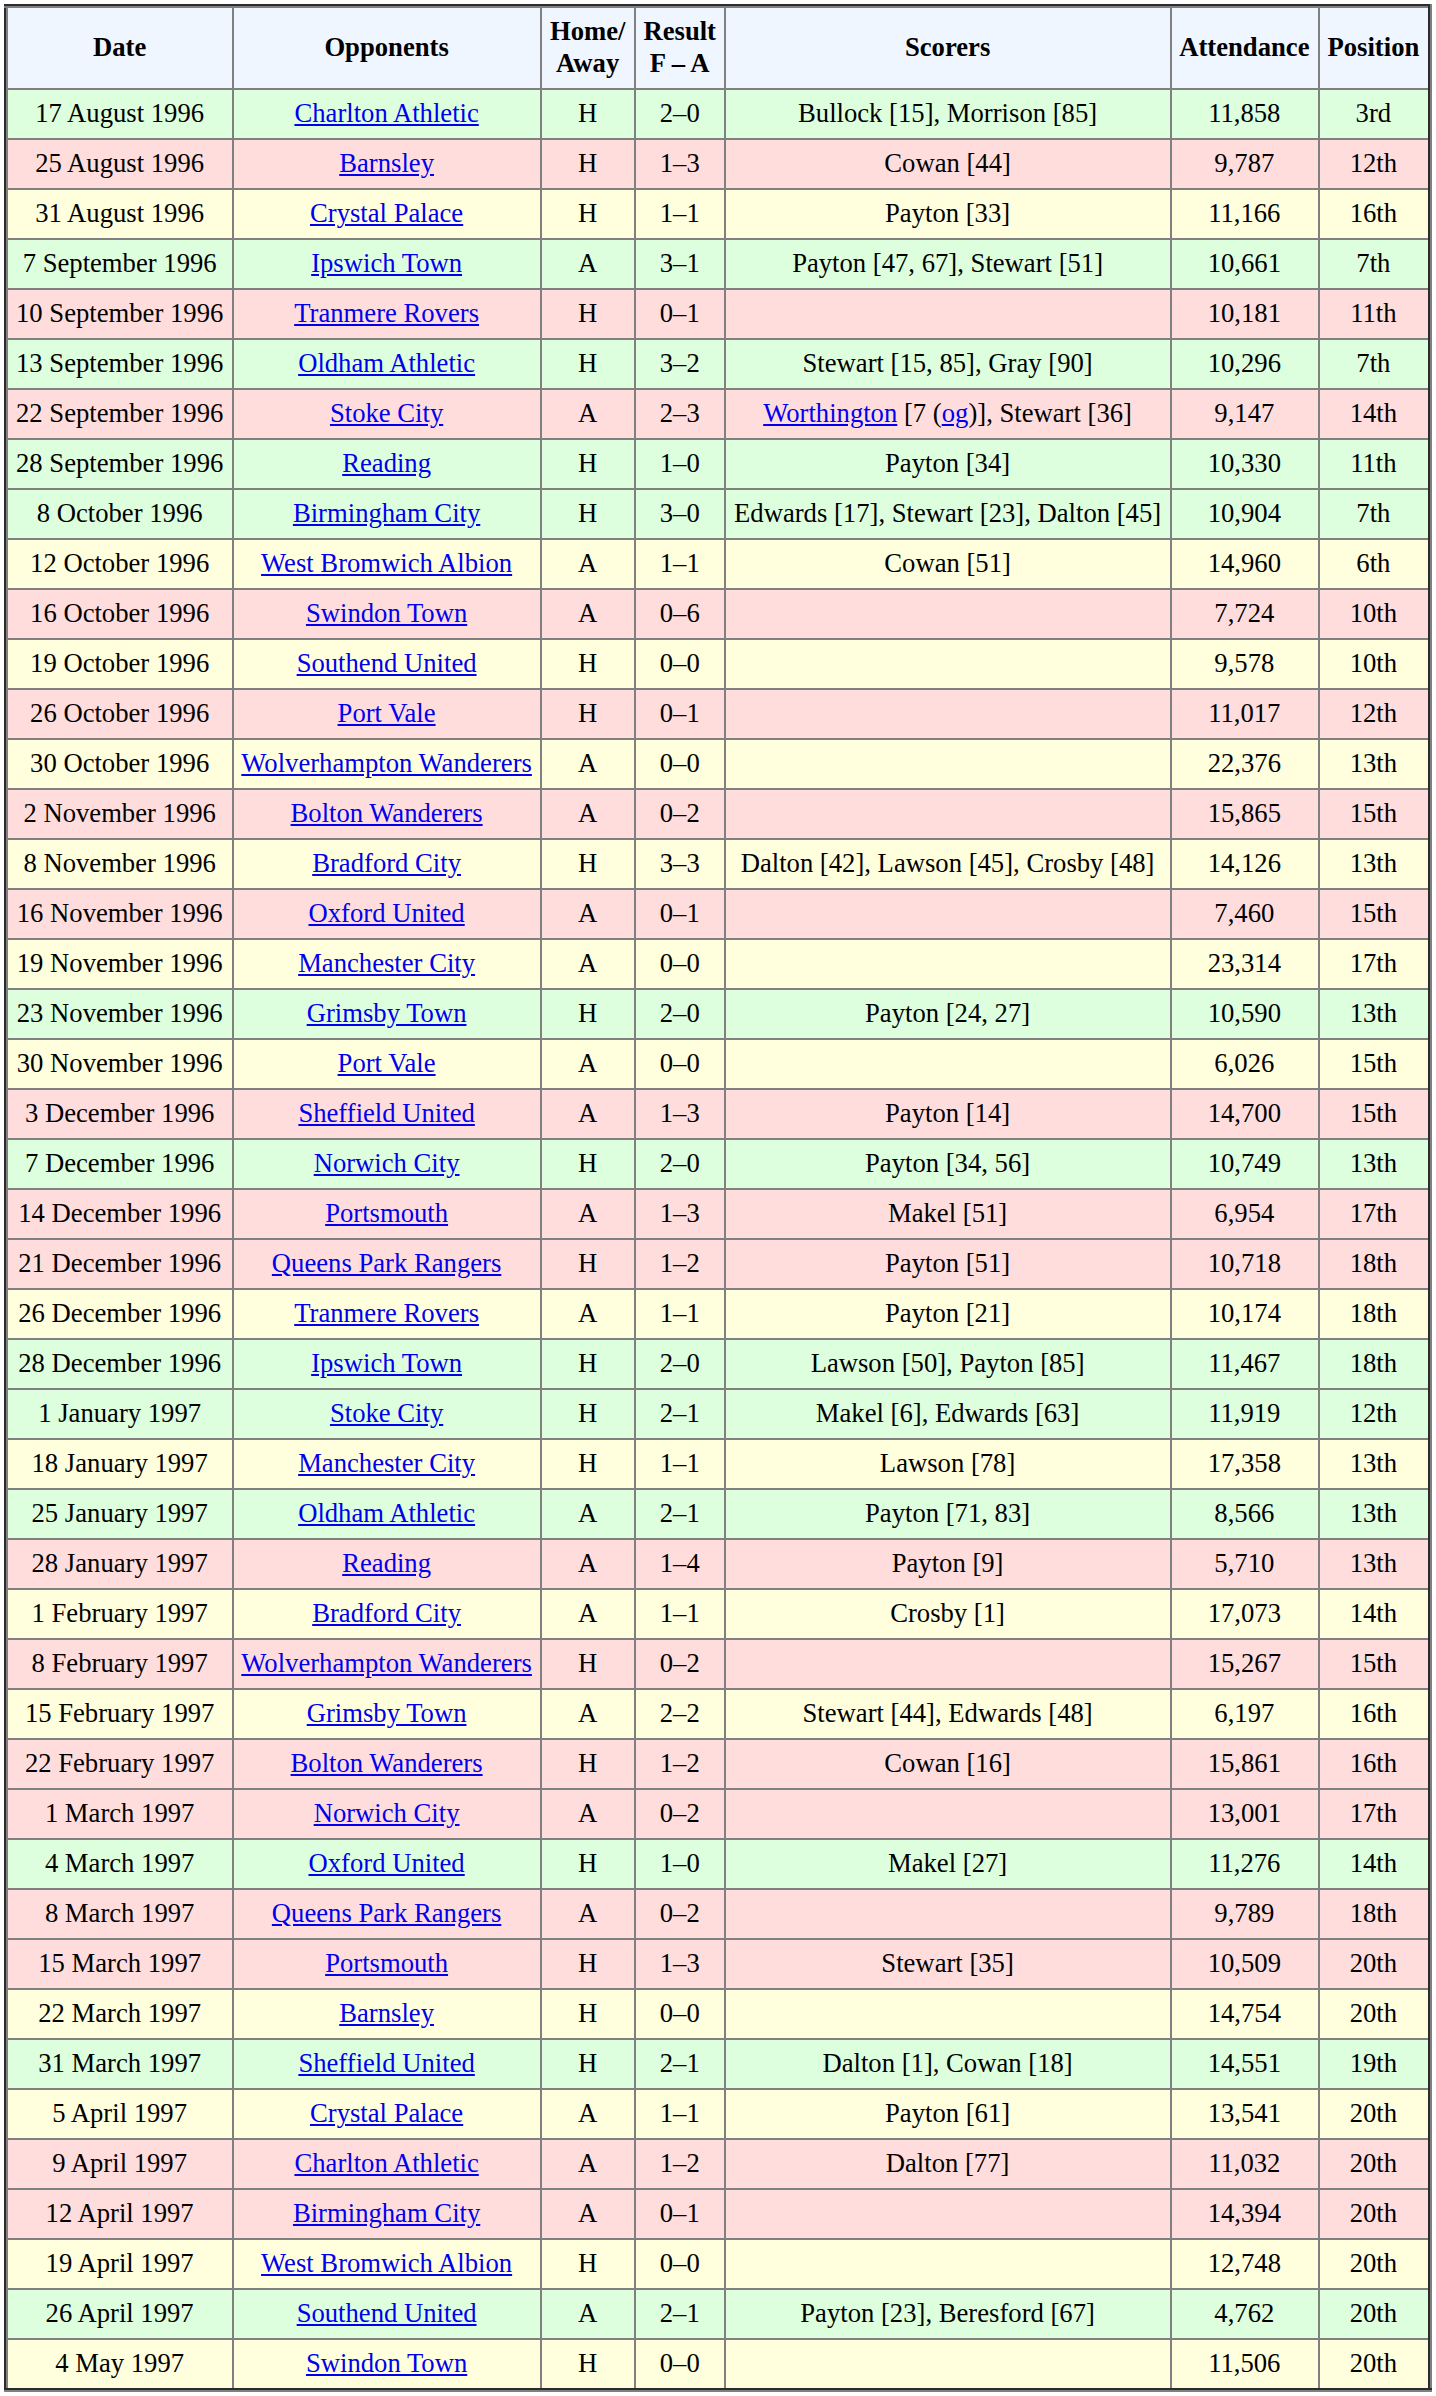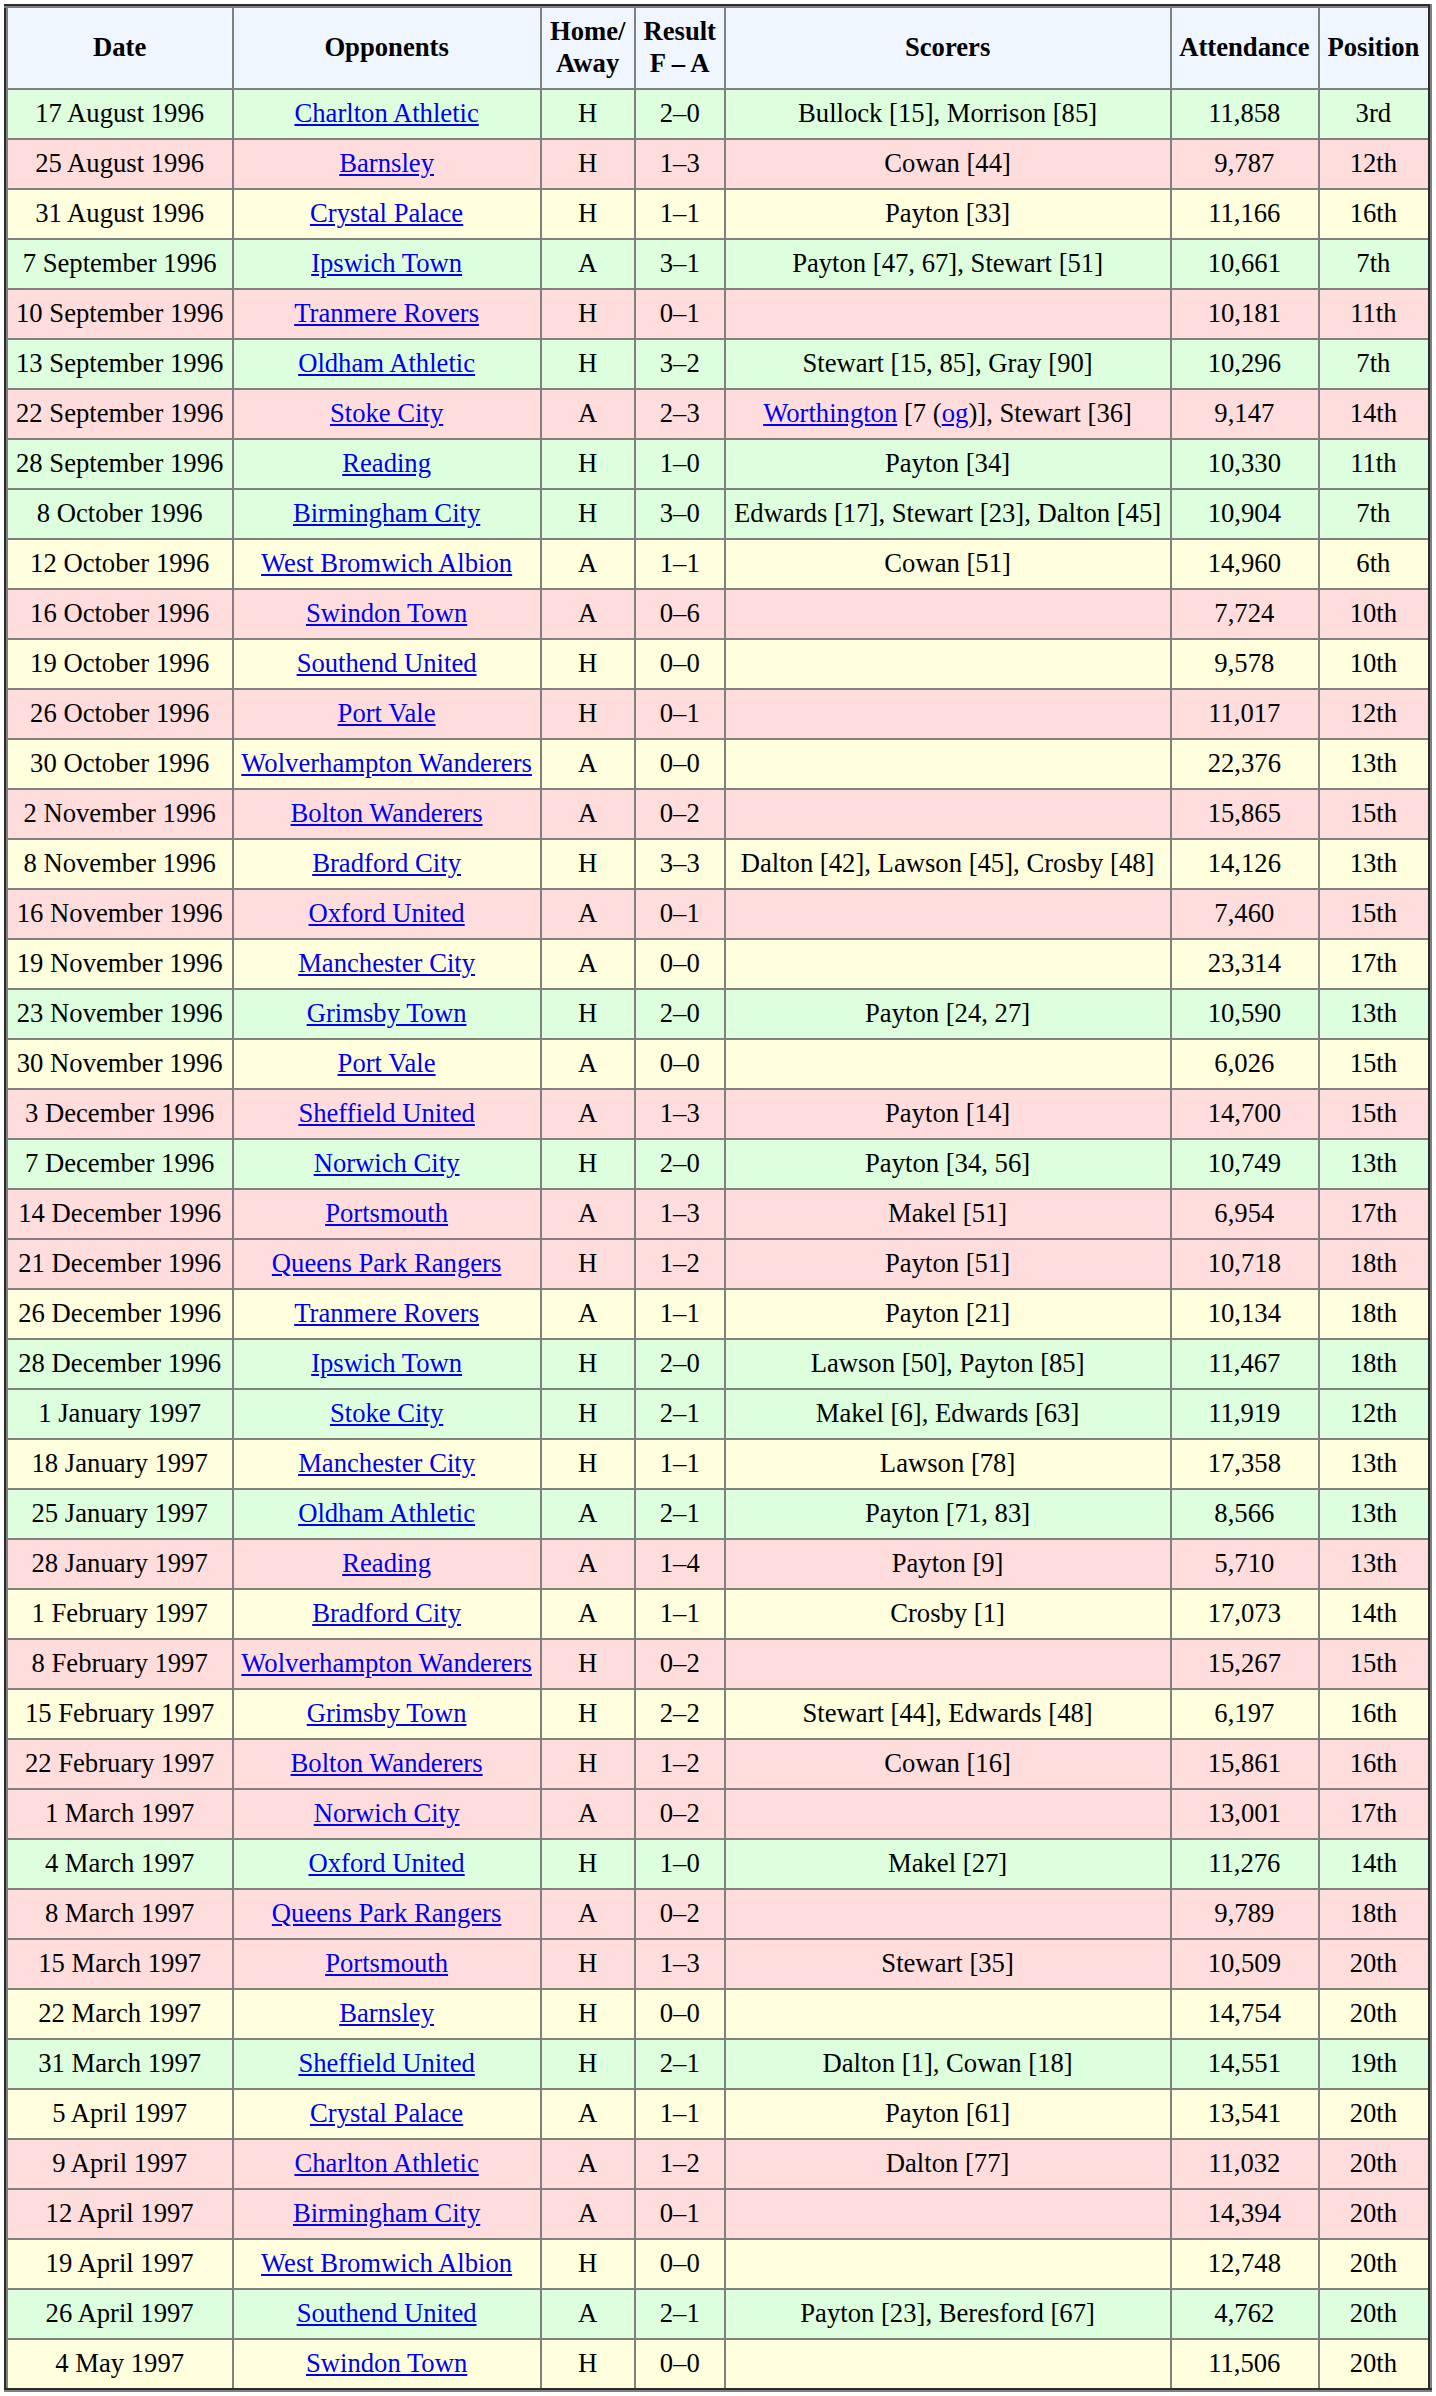 <table border="2" cellpadding="4" style="border-collapse:collapse; text-align:center; font-size:smaller;">
 <tr style="background:#f0f6ff;">
 <th><strong>Date</strong></th>
 <th><strong>Opponents</strong></th>
 <th><strong>Home/<br>Away</strong></th>
 <th><strong>Result<br>F – A</strong></th>
 <th><strong>Scorers</strong></th>
 <th><strong>Attendance</strong></th>
 <th><strong>Position</strong></th>
 </tr>
 <tr bgcolor="#ddffdd">
 <td>17 August 1996</td>
 <td><a href='#'>Charlton Athletic</a></td>
 <td>H</td>
 <td>2–0</td>
 <td>Bullock [15], Morrison [85]</td>
 <td>11,858</td>
 <td>3rd</td>
 </tr>
 <tr bgcolor="#ffdddd">
 <td>25 August 1996</td>
 <td><a href='#'>Barnsley</a></td>
 <td>H</td>
 <td>1–3</td>
 <td>Cowan [44]</td>
 <td>9,787</td>
 <td>12th</td>
 </tr>
 <tr bgcolor="#ffffdd">
 <td>31 August 1996</td>
 <td><a href='#'>Crystal Palace</a></td>
 <td>H</td>
 <td>1–1</td>
 <td>Payton [33]</td>
 <td>11,166</td>
 <td>16th</td>
 </tr>
 <tr bgcolor="#ddffdd">
 <td>7 September 1996</td>
 <td><a href='#'>Ipswich Town</a></td>
 <td>A</td>
 <td>3–1</td>
 <td>Payton [47, 67], Stewart [51]</td>
 <td>10,661</td>
 <td>7th</td>
 </tr>
 <tr bgcolor="#ffdddd">
 <td>10 September 1996</td>
 <td><a href='#'>Tranmere Rovers</a></td>
 <td>H</td>
 <td>0–1</td>
 <td></td>
 <td>10,181</td>
 <td>11th</td>
 </tr>
 <tr bgcolor="#ddffdd">
 <td>13 September 1996</td>
 <td><a href='#'>Oldham Athletic</a></td>
 <td>H</td>
 <td>3–2</td>
 <td>Stewart [15, 85], Gray [90]</td>
 <td>10,296</td>
 <td>7th</td>
 </tr>
 <tr bgcolor="#ffdddd">
 <td>22 September 1996</td>
 <td><a href='#'>Stoke City</a></td>
 <td>A</td>
 <td>2–3</td>
 <td><a href='#'>Worthington</a> [7 (<a href='#'>og</a>)], Stewart [36]</td>
 <td>9,147</td>
 <td>14th</td>
 </tr>
 <tr bgcolor="#ddffdd">
 <td>28 September 1996</td>
 <td><a href='#'>Reading</a></td>
 <td>H</td>
 <td>1–0</td>
 <td>Payton [34]</td>
 <td>10,330</td>
 <td>11th</td>
 </tr>
 <tr bgcolor="#ddffdd">
 <td>8 October 1996</td>
 <td><a href='#'>Birmingham City</a></td>
 <td>H</td>
 <td>3–0</td>
 <td>Edwards [17], Stewart [23], Dalton [45]</td>
 <td>10,904</td>
 <td>7th</td>
 </tr>
 <tr bgcolor="#ffffdd">
 <td>12 October 1996</td>
 <td><a href='#'>West Bromwich Albion</a></td>
 <td>A</td>
 <td>1–1</td>
 <td>Cowan [51]</td>
 <td>14,960</td>
 <td>6th</td>
 </tr>
 <tr bgcolor="#ffdddd">
 <td>16 October 1996</td>
 <td><a href='#'>Swindon Town</a></td>
 <td>A</td>
 <td>0–6</td>
 <td></td>
 <td>7,724</td>
 <td>10th</td>
 </tr>
 <tr bgcolor="#ffffdd">
 <td>19 October 1996</td>
 <td><a href='#'>Southend United</a></td>
 <td>H</td>
 <td>0–0</td>
 <td></td>
 <td>9,578</td>
 <td>10th</td>
 </tr>
 <tr bgcolor="#ffdddd">
 <td>26 October 1996</td>
 <td><a href='#'>Port Vale</a></td>
 <td>H</td>
 <td>0–1</td>
 <td></td>
 <td>11,017</td>
 <td>12th</td>
 </tr>
 <tr bgcolor="#ffffdd">
 <td>30 October 1996</td>
 <td><a href='#'>Wolverhampton Wanderers</a></td>
 <td>A</td>
 <td>0–0</td>
 <td></td>
 <td>22,376</td>
 <td>13th</td>
 </tr>
 <tr bgcolor="#ffdddd">
 <td>2 November 1996</td>
 <td><a href='#'>Bolton Wanderers</a></td>
 <td>A</td>
 <td>0–2</td>
 <td></td>
 <td>15,865</td>
 <td>15th</td>
 </tr>
 <tr bgcolor="#ffffdd">
 <td>8 November 1996</td>
 <td><a href='#'>Bradford City</a></td>
 <td>H</td>
 <td>3–3</td>
 <td>Dalton [42], Lawson [45], Crosby [48]</td>
 <td>14,126</td>
 <td>13th</td>
 </tr>
 <tr bgcolor="#ffdddd">
 <td>16 November 1996</td>
 <td><a href='#'>Oxford United</a></td>
 <td>A</td>
 <td>0–1</td>
 <td></td>
 <td>7,460</td>
 <td>15th</td>
 </tr>
 <tr bgcolor="#ffffdd">
 <td>19 November 1996</td>
 <td><a href='#'>Manchester City</a></td>
 <td>A</td>
 <td>0–0</td>
 <td></td>
 <td>23,314</td>
 <td>17th</td>
 </tr>
 <tr bgcolor="#ddffdd">
 <td>23 November 1996</td>
 <td><a href='#'>Grimsby Town</a></td>
 <td>H</td>
 <td>2–0</td>
 <td>Payton [24, 27]</td>
 <td>10,590</td>
 <td>13th</td>
 </tr>
 <tr bgcolor="#ffffdd">
 <td>30 November 1996</td>
 <td><a href='#'>Port Vale</a></td>
 <td>A</td>
 <td>0–0</td>
 <td></td>
 <td>6,026</td>
 <td>15th</td>
 </tr>
 <tr bgcolor="#ffdddd">
 <td>3 December 1996</td>
 <td><a href='#'>Sheffield United</a></td>
 <td>A</td>
 <td>1–3</td>
 <td>Payton [14]</td>
 <td>14,700</td>
 <td>15th</td>
 </tr>
 <tr bgcolor="#ddffdd">
 <td>7 December 1996</td>
 <td><a href='#'>Norwich City</a></td>
 <td>H</td>
 <td>2–0</td>
 <td>Payton [34, 56]</td>
 <td>10,749</td>
 <td>13th</td>
 </tr>
 <tr bgcolor="#ffdddd">
 <td>14 December 1996</td>
 <td><a href='#'>Portsmouth</a></td>
 <td>A</td>
 <td>1–3</td>
 <td>Makel [51]</td>
 <td>6,954</td>
 <td>17th</td>
 </tr>
 <tr bgcolor="#ffdddd">
 <td>21 December 1996</td>
 <td><a href='#'>Queens Park Rangers</a></td>
 <td>H</td>
 <td>1–2</td>
 <td>Payton [51]</td>
 <td>10,718</td>
 <td>18th</td>
 </tr>
 <tr bgcolor="#ffffdd">
 <td>26 December 1996</td>
 <td><a href='#'>Tranmere Rovers</a></td>
 <td>A</td>
 <td>1–1</td>
 <td>Payton [21]</td>
-<td>10,174</td>
+<td>10,134</td>
 <td>18th</td>
 </tr>
 <tr bgcolor="#ddffdd">
 <td>28 December 1996</td>
 <td><a href='#'>Ipswich Town</a></td>
 <td>H</td>
 <td>2–0</td>
 <td>Lawson [50], Payton [85]</td>
 <td>11,467</td>
 <td>18th</td>
 </tr>
 <tr bgcolor="#ddffdd">
 <td>1 January 1997</td>
 <td><a href='#'>Stoke City</a></td>
 <td>H</td>
 <td>2–1</td>
 <td>Makel [6], Edwards [63]</td>
 <td>11,919</td>
 <td>12th</td>
 </tr>
 <tr bgcolor="#ffffdd">
 <td>18 January 1997</td>
 <td><a href='#'>Manchester City</a></td>
 <td>H</td>
 <td>1–1</td>
 <td>Lawson [78]</td>
 <td>17,358</td>
 <td>13th</td>
 </tr>
 <tr bgcolor="#ddffdd">
 <td>25 January 1997</td>
 <td><a href='#'>Oldham Athletic</a></td>
 <td>A</td>
 <td>2–1</td>
 <td>Payton [71, 83]</td>
 <td>8,566</td>
 <td>13th</td>
 </tr>
 <tr bgcolor="#ffdddd">
 <td>28 January 1997</td>
 <td><a href='#'>Reading</a></td>
 <td>A</td>
 <td>1–4</td>
 <td>Payton [9]</td>
 <td>5,710</td>
 <td>13th</td>
 </tr>
 <tr bgcolor="#ffffdd">
 <td>1 February 1997</td>
 <td><a href='#'>Bradford City</a></td>
 <td>A</td>
 <td>1–1</td>
 <td>Crosby [1]</td>
 <td>17,073</td>
 <td>14th</td>
 </tr>
 <tr bgcolor="#ffdddd">
 <td>8 February 1997</td>
 <td><a href='#'>Wolverhampton Wanderers</a></td>
 <td>H</td>
 <td>0–2</td>
 <td></td>
 <td>15,267</td>
 <td>15th</td>
 </tr>
 <tr bgcolor="#ffffdd">
 <td>15 February 1997</td>
 <td><a href='#'>Grimsby Town</a></td>
-<td>A</td>
+<td>H</td>
 <td>2–2</td>
 <td>Stewart [44], Edwards [48]</td>
 <td>6,197</td>
 <td>16th</td>
 </tr>
 <tr bgcolor="#ffdddd">
 <td>22 February 1997</td>
 <td><a href='#'>Bolton Wanderers</a></td>
 <td>H</td>
 <td>1–2</td>
 <td>Cowan [16]</td>
 <td>15,861</td>
 <td>16th</td>
 </tr>
 <tr bgcolor="#ffdddd">
 <td>1 March 1997</td>
 <td><a href='#'>Norwich City</a></td>
 <td>A</td>
 <td>0–2</td>
 <td></td>
 <td>13,001</td>
 <td>17th</td>
 </tr>
 <tr bgcolor="#ddffdd">
 <td>4 March 1997</td>
 <td><a href='#'>Oxford United</a></td>
 <td>H</td>
 <td>1–0</td>
 <td>Makel [27]</td>
 <td>11,276</td>
 <td>14th</td>
 </tr>
 <tr bgcolor="#ffdddd">
 <td>8 March 1997</td>
 <td><a href='#'>Queens Park Rangers</a></td>
 <td>A</td>
 <td>0–2</td>
 <td></td>
 <td>9,789</td>
 <td>18th</td>
 </tr>
 <tr bgcolor="#ffdddd">
 <td>15 March 1997</td>
 <td><a href='#'>Portsmouth</a></td>
 <td>H</td>
 <td>1–3</td>
 <td>Stewart [35]</td>
 <td>10,509</td>
 <td>20th</td>
 </tr>
 <tr bgcolor="#ffffdd">
 <td>22 March 1997</td>
 <td><a href='#'>Barnsley</a></td>
 <td>H</td>
 <td>0–0</td>
 <td></td>
 <td>14,754</td>
 <td>20th</td>
 </tr>
 <tr bgcolor="#ddffdd">
 <td>31 March 1997</td>
 <td><a href='#'>Sheffield United</a></td>
 <td>H</td>
 <td>2–1</td>
 <td>Dalton [1], Cowan [18]</td>
 <td>14,551</td>
 <td>19th</td>
 </tr>
 <tr bgcolor="#ffffdd">
 <td>5 April 1997</td>
 <td><a href='#'>Crystal Palace</a></td>
 <td>A</td>
 <td>1–1</td>
 <td>Payton [61]</td>
 <td>13,541</td>
 <td>20th</td>
 </tr>
 <tr bgcolor="#ffdddd">
 <td>9 April 1997</td>
 <td><a href='#'>Charlton Athletic</a></td>
 <td>A</td>
 <td>1–2</td>
 <td>Dalton [77]</td>
 <td>11,032</td>
 <td>20th</td>
 </tr>
 <tr bgcolor="#ffdddd">
 <td>12 April 1997</td>
 <td><a href='#'>Birmingham City</a></td>
 <td>A</td>
 <td>0–1</td>
 <td></td>
 <td>14,394</td>
 <td>20th</td>
 </tr>
 <tr bgcolor="#ffffdd">
 <td>19 April 1997</td>
 <td><a href='#'>West Bromwich Albion</a></td>
 <td>H</td>
 <td>0–0</td>
 <td></td>
 <td>12,748</td>
 <td>20th</td>
 </tr>
 <tr bgcolor="#ddffdd">
 <td>26 April 1997</td>
 <td><a href='#'>Southend United</a></td>
 <td>A</td>
 <td>2–1</td>
 <td>Payton [23], Beresford [67]</td>
 <td>4,762</td>
 <td>20th</td>
 </tr>
 <tr bgcolor="#ffffdd">
 <td>4 May 1997</td>
 <td><a href='#'>Swindon Town</a></td>
 <td>H</td>
 <td>0–0</td>
 <td></td>
 <td>11,506</td>
 <td>20th</td>
 </tr>
 </table>
